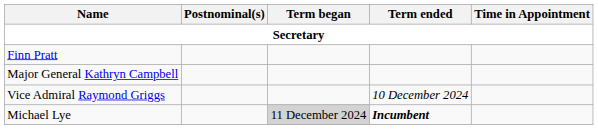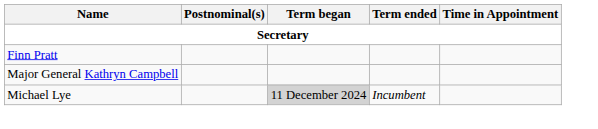 <table class="wikitable sortable">
 <tr>
 <th>Name</th>
 <th>Postnominal(s)</th>
 <th>Term began</th>
 <th>Term ended</th>
 <th>Time in Appointment</th>
 </tr>
 <tr>
 <td colspan="5" align="center" style="background:white;"><strong>Secretary</strong></td>
 </tr>
 <tr>
 <td><a href='#'>Finn Pratt</a></td>
 <td></td>
 <td align=right></td>
 <td align=right></td>
 <td align="right"></td>
 </tr>
 <tr>
 <td>Major General <a href='#'>Kathryn Campbell</a></td>
 <td></td>
 <td align=right></td>
 <td align=right></td>
 <td align="right"></td>
 </tr>
 <tr>
-<td>Vice Admiral <a href='#'>Raymond Griggs</a></td>
-<td></td>
-<td align=right></td>
-<td align=right><em>10 December 2024</em></td>
-<td align="right"></td>
-</tr>
-<tr>
 <td>Michael Lye</td>
 <td></td>
 <td style="background: lightgrey;">11 December 2024</td>
-<td><strong><em>Incumbent</em></strong></td>
+<td><em>Incumbent</em></td>
 <td></td>
 </tr>
 </table>
